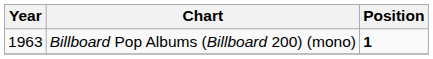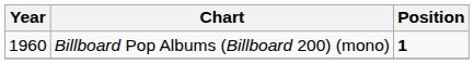 <table class="wikitable">
 <tr>
 <th>Year</th>
 <th>Chart</th>
 <th>Position</th>
 </tr>
 <tr>
-<td>1963</td>
+<td>1960</td>
 <td><em>Billboard</em> Pop Albums (<em>Billboard</em> 200) (mono)</td>
 <td><strong>1</strong></td>
 </tr>
 <tr>
 </tr>
 </table>
